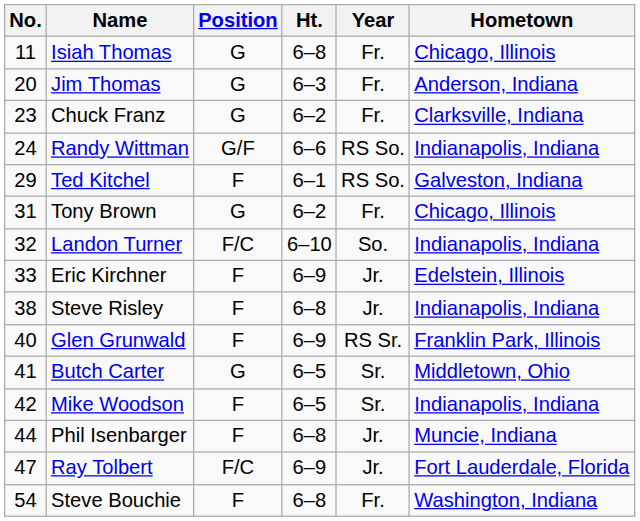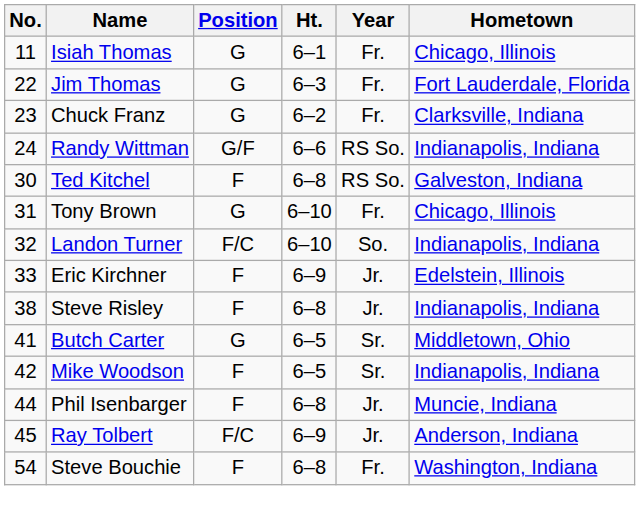 <table class="wikitable" style="text-align:center">
 <tr>
 <th>No.</th>
 <th>Name</th>
 <th><a href='#'>Position</a></th>
 <th>Ht.</th>
 <th>Year</th>
 <th>Hometown</th>
 </tr>
 <tr>
 <td>11</td>
 <td style="text-align:left"><a href='#'>Isiah Thomas</a></td>
 <td>G</td>
-<td>6–8</td>
+<td>6–1</td>
 <td>Fr.</td>
 <td style="text-align:left"><a href='#'>Chicago, Illinois</a></td>
 </tr>
 <tr>
-<td>20</td>
+<td>22</td>
 <td style="text-align:left"><a href='#'>Jim Thomas</a></td>
 <td>G</td>
 <td>6–3</td>
 <td>Fr.</td>
-<td style="text-align:left"><a href='#'>Anderson, Indiana</a></td>
+<td style="text-align:left"><a href='#'>Fort Lauderdale, Florida</a></td>
 </tr>
 <tr>
 <td>23</td>
 <td style="text-align:left">Chuck Franz</td>
 <td>G</td>
 <td>6–2</td>
 <td>Fr.</td>
 <td style="text-align:left"><a href='#'>Clarksville, Indiana</a></td>
 </tr>
 <tr>
 <td>24</td>
 <td style="text-align:left"><a href='#'>Randy Wittman</a></td>
 <td>G/F</td>
 <td>6–6</td>
 <td>RS So.</td>
 <td style="text-align:left"><a href='#'>Indianapolis, Indiana</a></td>
 </tr>
 <tr>
-<td>29</td>
+<td>30</td>
 <td style="text-align:left"><a href='#'>Ted Kitchel</a></td>
 <td>F</td>
-<td>6–1</td>
+<td>6–8</td>
 <td>RS So.</td>
 <td style="text-align:left"><a href='#'>Galveston, Indiana</a></td>
 </tr>
 <tr>
 <td>31</td>
 <td style="text-align:left">Tony Brown</td>
 <td>G</td>
-<td>6–2</td>
+<td>6–10</td>
 <td>Fr.</td>
 <td style="text-align:left"><a href='#'>Chicago, Illinois</a></td>
 </tr>
 <tr>
 <td>32</td>
 <td style="text-align:left"><a href='#'>Landon Turner</a></td>
 <td>F/C</td>
 <td>6–10</td>
 <td>So.</td>
 <td style="text-align:left"><a href='#'>Indianapolis, Indiana</a></td>
 </tr>
 <tr>
 <td>33</td>
 <td style="text-align:left">Eric Kirchner</td>
 <td>F</td>
 <td>6–9</td>
 <td>Jr.</td>
 <td style="text-align:left"><a href='#'>Edelstein, Illinois</a></td>
 </tr>
 <tr>
 <td>38</td>
 <td style="text-align:left">Steve Risley</td>
 <td>F</td>
 <td>6–8</td>
 <td>Jr.</td>
 <td style="text-align:left"><a href='#'>Indianapolis, Indiana</a></td>
 </tr>
 <tr>
-<td>40</td>
-<td style="text-align:left"><a href='#'>Glen Grunwald</a></td>
-<td>F</td>
-<td>6–9</td>
-<td>RS Sr.</td>
-<td style="text-align:left"><a href='#'>Franklin Park, Illinois</a></td>
-</tr>
-<tr>
 <td>41</td>
 <td style="text-align:left"><a href='#'>Butch Carter</a></td>
 <td>G</td>
 <td>6–5</td>
 <td>Sr.</td>
 <td style="text-align:left"><a href='#'>Middletown, Ohio</a></td>
 </tr>
 <tr>
 <td>42</td>
 <td style="text-align:left"><a href='#'>Mike Woodson</a></td>
 <td>F</td>
 <td>6–5</td>
 <td>Sr.</td>
 <td style="text-align:left"><a href='#'>Indianapolis, Indiana</a></td>
 </tr>
 <tr>
 <td>44</td>
 <td style="text-align:left">Phil Isenbarger</td>
 <td>F</td>
 <td>6–8</td>
 <td>Jr.</td>
 <td style="text-align:left"><a href='#'>Muncie, Indiana</a></td>
 </tr>
 <tr>
-<td>47</td>
+<td>45</td>
 <td style="text-align:left"><a href='#'>Ray Tolbert</a></td>
 <td>F/C</td>
 <td>6–9</td>
 <td>Jr.</td>
-<td style="text-align:left"><a href='#'>Fort Lauderdale, Florida</a></td>
+<td style="text-align:left"><a href='#'>Anderson, Indiana</a></td>
 </tr>
 <tr>
 <td>54</td>
 <td style="text-align:left">Steve Bouchie</td>
 <td>F</td>
 <td>6–8</td>
 <td>Fr.</td>
 <td style="text-align:left"><a href='#'>Washington, Indiana</a></td>
 </tr>
 </table>
